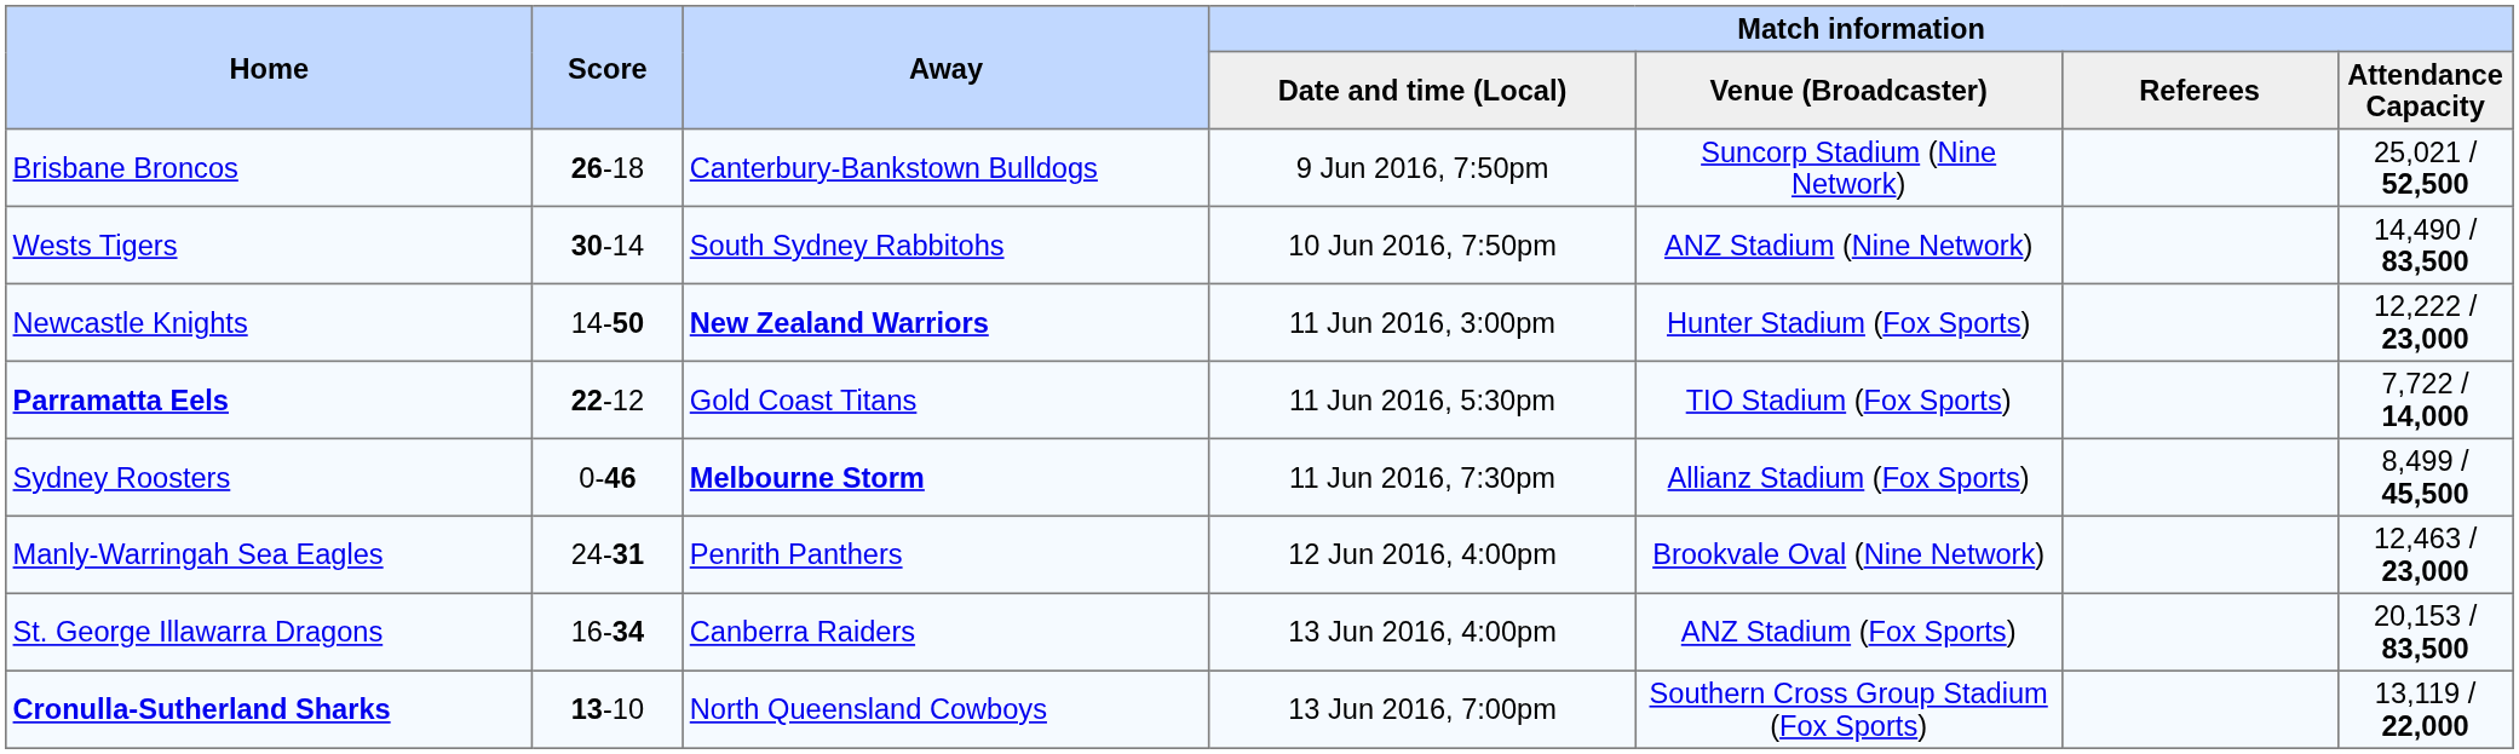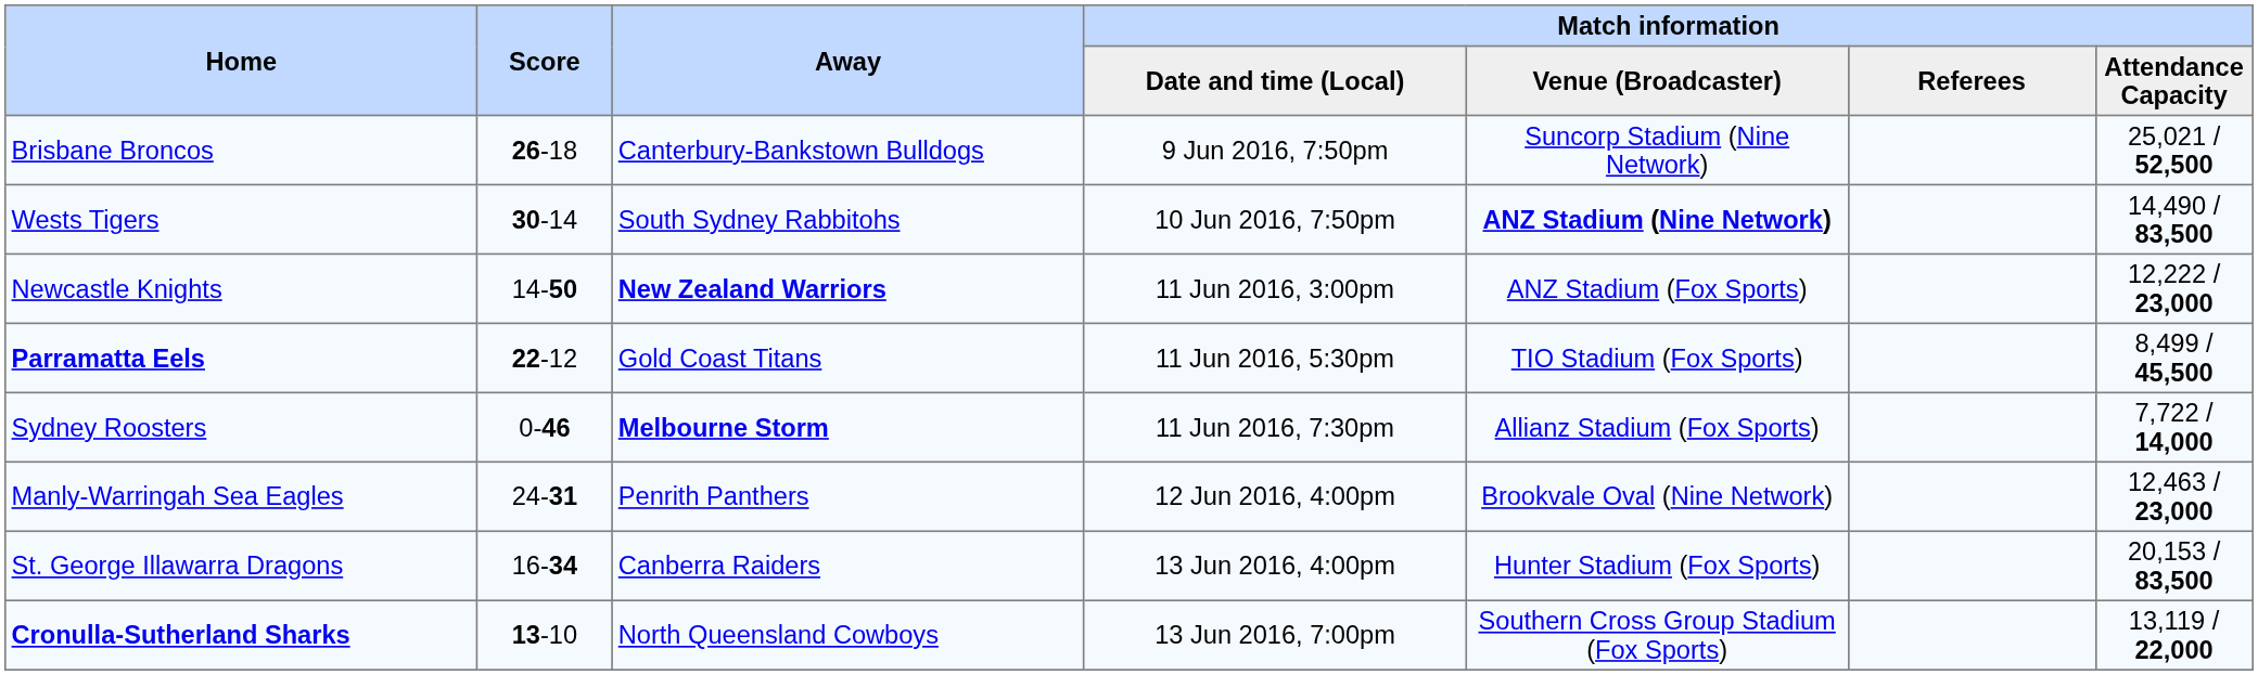 <table border="1" cellpadding="3" cellspacing="0" style="border-collapse:collapse; font-size:90%; width:100%;">
 <tr style="background:#c1d8ff;">
 <th rowspan="2" style="width:21%;">Home</th>
 <th rowspan="2" style="width:6%;">Score</th>
 <th rowspan="2" style="width:21%;">Away</th>
 <th colspan=6>Match information</th>
 </tr>
 <tr style="background:#efefef;">
 <th width=17%>Date and time (Local)</th>
 <th width="17%">Venue (Broadcaster)</th>
 <th width=11%>Referees</th>
 <th width=7%>Attendance <strong>Capacity</strong></th>
 </tr>
 <tr style="text-align:center; background:#f5faff;">
 <td align="left"> <a href='#'>Brisbane Broncos</a></td>
 <td><strong>26</strong>-18</td>
 <td align="left"> <a href='#'>Canterbury-Bankstown Bulldogs</a></td>
 <td>9 Jun 2016, 7:50pm</td>
 <td><a href='#'>Suncorp Stadium</a>  (<a href='#'>Nine Network</a>)</td>
 <td></td>
 <td>25,021 / <strong>52,500</strong></td>
 </tr>
 <tr style="text-align:center; background:#f5faff;">
 <td align="left"> <a href='#'>Wests Tigers</a></td>
 <td><strong>30</strong>-14</td>
 <td align="left"> <a href='#'>South Sydney Rabbitohs</a></td>
 <td>10 Jun 2016, 7:50pm</td>
-<td><a href='#'>ANZ Stadium</a>  (<a href='#'>Nine Network</a>)</td>
+<td><strong><a href='#'>ANZ Stadium</a>  (<a href='#'>Nine Network</a>)</strong></td>
 <td></td>
 <td>14,490 / <strong>83,500</strong></td>
 </tr>
 <tr style="text-align:center; background:#f5faff;">
 <td align="left"> <a href='#'>Newcastle Knights</a></td>
 <td>14-<strong>50</strong></td>
 <td align="left"><strong> <a href='#'>New Zealand Warriors</a></strong></td>
 <td>11 Jun 2016, 3:00pm</td>
-<td><a href='#'>Hunter Stadium</a>  (<a href='#'>Fox Sports</a>)</td>
+<td><a href='#'>ANZ Stadium</a>  (<a href='#'>Fox Sports</a>)</td>
 <td></td>
 <td>12,222 / <strong>23,000</strong></td>
 </tr>
 <tr style="text-align:center; background:#f5faff;">
 <td align="left"><strong> <a href='#'>Parramatta Eels</a></strong></td>
 <td><strong>22</strong>-12</td>
 <td align="left"> <a href='#'>Gold Coast Titans</a></td>
 <td>11 Jun 2016, 5:30pm</td>
 <td><a href='#'>TIO Stadium</a>  (<a href='#'>Fox Sports</a>)</td>
 <td></td>
-<td>7,722 / <strong>14,000</strong></td>
+<td>8,499 / <strong>45,500</strong></td>
 </tr>
 <tr style="text-align:center; background:#f5faff;">
 <td align="left"> <a href='#'>Sydney Roosters</a></td>
 <td>0-<strong>46</strong></td>
 <td align="left"><strong> <a href='#'>Melbourne Storm</a></strong></td>
 <td>11 Jun 2016, 7:30pm</td>
 <td><a href='#'>Allianz Stadium</a>  (<a href='#'>Fox Sports</a>)</td>
 <td></td>
-<td>8,499 / <strong>45,500</strong></td>
+<td>7,722 / <strong>14,000</strong></td>
 </tr>
 <tr style="text-align:center; background:#f5faff;">
 <td align="left"> <a href='#'>Manly-Warringah Sea Eagles</a></td>
 <td>24-<strong>31</strong></td>
 <td align="left"> <a href='#'>Penrith Panthers</a></td>
 <td>12 Jun 2016, 4:00pm</td>
 <td><a href='#'>Brookvale Oval</a>  (<a href='#'>Nine Network</a>)</td>
 <td></td>
 <td>12,463 / <strong>23,000</strong></td>
 </tr>
 <tr style="text-align:center; background:#f5faff;">
 <td align="left"> <a href='#'>St. George Illawarra Dragons</a></td>
 <td>16-<strong>34</strong></td>
 <td align="left"> <a href='#'>Canberra Raiders</a></td>
 <td>13 Jun 2016, 4:00pm</td>
-<td><a href='#'>ANZ Stadium</a>  (<a href='#'>Fox Sports</a>)</td>
+<td><a href='#'>Hunter Stadium</a>  (<a href='#'>Fox Sports</a>)</td>
 <td></td>
 <td>20,153 / <strong>83,500</strong></td>
 </tr>
 <tr style="text-align:center; background:#f5faff;">
 <td align="left"> <strong><a href='#'>Cronulla-Sutherland Sharks</a></strong></td>
 <td><strong>13</strong>-10</td>
 <td align="left"> <a href='#'>North Queensland Cowboys</a></td>
 <td>13 Jun 2016, 7:00pm</td>
 <td><a href='#'>Southern Cross Group Stadium</a>  (<a href='#'>Fox Sports</a>)</td>
 <td></td>
 <td>13,119 / <strong>22,000</strong></td>
 </tr>
 </table>
